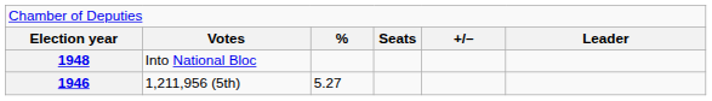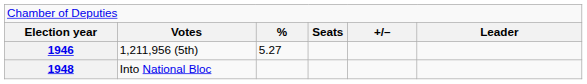 <table class=wikitable style="width:50%; border:1px #AAAAFF solid">
 <tr>
 <td colspan=6><a href='#'>Chamber of Deputies</a></td>
 </tr>
 <tr>
 <th width=13%>Election year</th>
 <th width=16%>Votes</th>
 <th width=6%>%</th>
 <th width=1%>Seats</th>
 <th width=8%>+/–</th>
 <th width=19%>Leader</th>
 </tr>
 <tr>
+<th><a href='#'>1946</a></th>
+<td>1,211,956 (5th)</td>
+<td>5.27</td>
+<td></td>
+<td></td>
+<td></td>
+</tr>
+<tr>
 <th><a href='#'>1948</a></th>
 <td>Into <a href='#'>National Bloc</a></td>
 <td></td>
 <td></td>
 <td></td>
 <td></td>
 </tr>
-<tr>
-<th><a href='#'>1946</a></th>
-<td>1,211,956 (5th)</td>
-<td>5.27</td>
-<td></td>
-<td></td>
-<td></td>
-</tr>
 </table>
